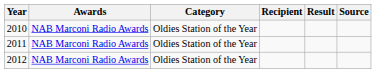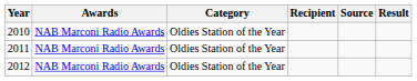 <table class="wikitable">
 <tr>
 <th>Year</th>
 <th>Awards</th>
 <th>Category</th>
 <th>Recipient</th>
+<th>Source</th>
 <th>Result</th>
-<th>Source</th>
 </tr>
 <tr>
 <td rowspan="1">2010</td>
 <td rowspan="1"><a href='#'>NAB Marconi Radio Awards</a></td>
 <td>Oldies Station of the Year</td>
 <td></td>
 <td></td>
 <td></td>
 </tr>
 <tr>
 <td rowspan="1">2011</td>
 <td rowspan="1"><a href='#'>NAB Marconi Radio Awards</a></td>
 <td>Oldies Station of the Year</td>
 <td></td>
 <td></td>
 <td></td>
 </tr>
 <tr>
 <td rowspan="1">2012</td>
 <td rowspan="1"><a href='#'>NAB Marconi Radio Awards</a></td>
 <td>Oldies Station of the Year</td>
 <td></td>
 <td></td>
 <td></td>
 </tr>
 </table>
